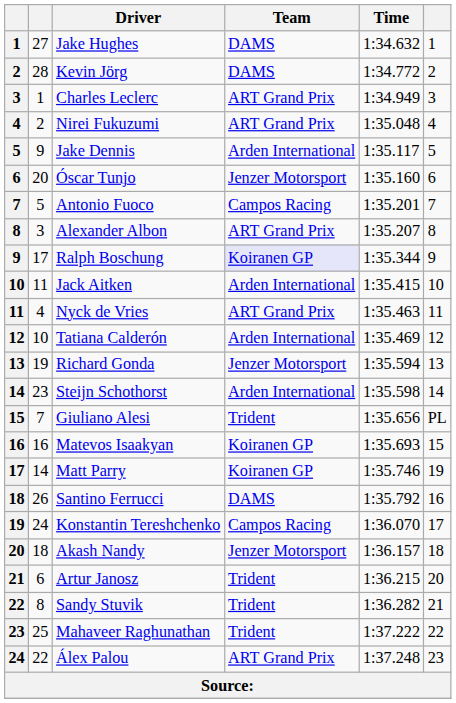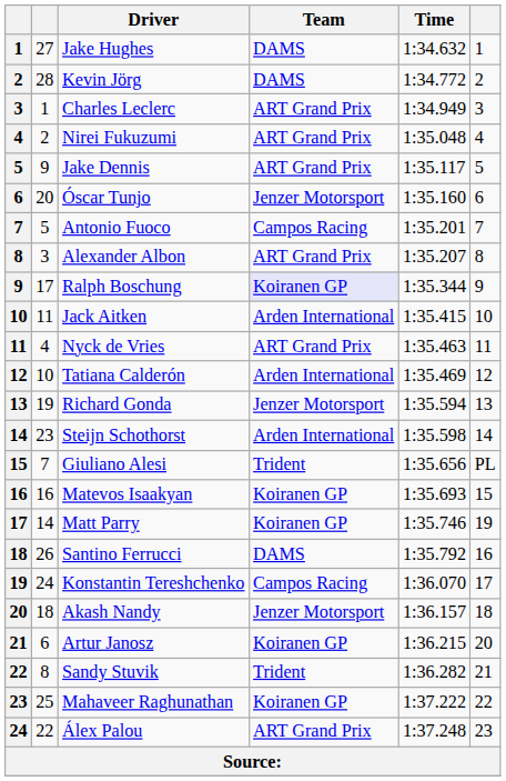 <table class="wikitable" style="font-size:85%">
 <tr>
 <th></th>
 <th></th>
 <th>Driver</th>
 <th>Team</th>
 <th>Time</th>
 <th></th>
 </tr>
 <tr>
 <th>1</th>
 <td align="center">27</td>
 <td> <a href='#'>Jake Hughes</a></td>
 <td><a href='#'>DAMS</a></td>
 <td>1:34.632</td>
 <td>1</td>
 </tr>
 <tr>
 <th>2</th>
 <td align="center">28</td>
 <td> <a href='#'>Kevin Jörg</a></td>
 <td><a href='#'>DAMS</a></td>
 <td>1:34.772</td>
 <td>2</td>
 </tr>
 <tr>
 <th>3</th>
 <td align="center">1</td>
 <td> <a href='#'>Charles Leclerc</a></td>
 <td><a href='#'>ART Grand Prix</a></td>
 <td>1:34.949</td>
 <td>3</td>
 </tr>
 <tr>
 <th>4</th>
 <td align="center">2</td>
 <td> <a href='#'>Nirei Fukuzumi</a></td>
 <td><a href='#'>ART Grand Prix</a></td>
 <td>1:35.048</td>
 <td>4</td>
 </tr>
 <tr>
 <th>5</th>
 <td align="center">9</td>
 <td> <a href='#'>Jake Dennis</a></td>
-<td><a href='#'>Arden International</a></td>
+<td><a href='#'>ART Grand Prix</a></td>
 <td>1:35.117</td>
 <td>5</td>
 </tr>
 <tr>
 <th>6</th>
 <td align="center">20</td>
 <td> <a href='#'>Óscar Tunjo</a></td>
 <td><a href='#'>Jenzer Motorsport</a></td>
 <td>1:35.160</td>
 <td>6</td>
 </tr>
 <tr>
 <th>7</th>
 <td align="center">5</td>
 <td> <a href='#'>Antonio Fuoco</a></td>
 <td><a href='#'>Campos Racing</a></td>
 <td>1:35.201</td>
 <td>7</td>
 </tr>
 <tr>
 <th>8</th>
 <td align="center">3</td>
 <td> <a href='#'>Alexander Albon</a></td>
 <td><a href='#'>ART Grand Prix</a></td>
 <td>1:35.207</td>
 <td>8</td>
 </tr>
 <tr>
 <th>9</th>
 <td align="center">17</td>
 <td> <a href='#'>Ralph Boschung</a></td>
 <td style="background: lavender;"><a href='#'>Koiranen GP</a></td>
 <td>1:35.344</td>
 <td>9</td>
 </tr>
 <tr>
 <th>10</th>
 <td align="center">11</td>
 <td> <a href='#'>Jack Aitken</a></td>
 <td><a href='#'>Arden International</a></td>
 <td>1:35.415</td>
 <td>10</td>
 </tr>
 <tr>
 <th>11</th>
 <td align="center">4</td>
 <td> <a href='#'>Nyck de Vries</a></td>
 <td><a href='#'>ART Grand Prix</a></td>
 <td>1:35.463</td>
 <td>11</td>
 </tr>
 <tr>
 <th>12</th>
 <td align="center">10</td>
 <td> <a href='#'>Tatiana Calderón</a></td>
 <td><a href='#'>Arden International</a></td>
 <td>1:35.469</td>
 <td>12</td>
 </tr>
 <tr>
 <th>13</th>
 <td align="center">19</td>
 <td> <a href='#'>Richard Gonda</a></td>
 <td><a href='#'>Jenzer Motorsport</a></td>
 <td>1:35.594</td>
 <td>13</td>
 </tr>
 <tr>
 <th>14</th>
 <td align="center">23</td>
 <td> <a href='#'>Steijn Schothorst</a></td>
 <td><a href='#'>Arden International</a></td>
 <td>1:35.598</td>
 <td>14</td>
 </tr>
 <tr>
 <th>15</th>
 <td align="center">7</td>
 <td> <a href='#'>Giuliano Alesi</a></td>
 <td><a href='#'>Trident</a></td>
 <td>1:35.656</td>
 <td>PL</td>
 </tr>
 <tr>
 <th>16</th>
 <td align="center">16</td>
 <td> <a href='#'>Matevos Isaakyan</a></td>
 <td><a href='#'>Koiranen GP</a></td>
 <td>1:35.693</td>
 <td>15</td>
 </tr>
 <tr>
 <th>17</th>
 <td align="center">14</td>
 <td> <a href='#'>Matt Parry</a></td>
 <td><a href='#'>Koiranen GP</a></td>
 <td>1:35.746</td>
 <td>19</td>
 </tr>
 <tr>
 <th>18</th>
 <td align="center">26</td>
 <td> <a href='#'>Santino Ferrucci</a></td>
 <td><a href='#'>DAMS</a></td>
 <td>1:35.792</td>
 <td>16</td>
 </tr>
 <tr>
 <th>19</th>
 <td align="center">24</td>
 <td> <a href='#'>Konstantin Tereshchenko</a></td>
 <td><a href='#'>Campos Racing</a></td>
 <td>1:36.070</td>
 <td>17</td>
 </tr>
 <tr>
 <th>20</th>
 <td align="center">18</td>
 <td> <a href='#'>Akash Nandy</a></td>
 <td><a href='#'>Jenzer Motorsport</a></td>
 <td>1:36.157</td>
 <td>18</td>
 </tr>
 <tr>
 <th>21</th>
 <td align="center">6</td>
 <td> <a href='#'>Artur Janosz</a></td>
-<td><a href='#'>Trident</a></td>
+<td><a href='#'>Koiranen GP</a></td>
 <td>1:36.215</td>
 <td>20</td>
 </tr>
 <tr>
 <th>22</th>
 <td align="center">8</td>
 <td> <a href='#'>Sandy Stuvik</a></td>
 <td><a href='#'>Trident</a></td>
 <td>1:36.282</td>
 <td>21</td>
 </tr>
 <tr>
 <th>23</th>
 <td align="center">25</td>
 <td> <a href='#'>Mahaveer Raghunathan</a></td>
-<td><a href='#'>Trident</a></td>
+<td><a href='#'>Koiranen GP</a></td>
 <td>1:37.222</td>
 <td>22</td>
 </tr>
 <tr>
 <th>24</th>
 <td align="center">22</td>
 <td> <a href='#'>Álex Palou</a></td>
 <td><a href='#'>ART Grand Prix</a></td>
 <td>1:37.248</td>
 <td>23</td>
 </tr>
 <tr>
 <th colspan="6">Source:</th>
 </tr>
 <tr>
 </tr>
 </table>
